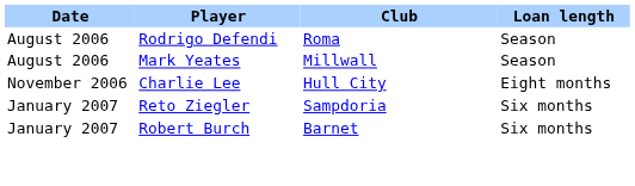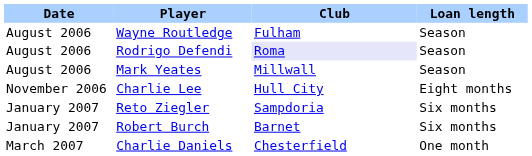 <table border="0" cellspacing="0" cellpadding="2">
 <tr bgcolor=AAD0FF>
 <th width=20%>Date</th>
 <th width=25%>Player</th>
 <th width=30%>Club</th>
 <th width=20%>Loan length</th>
 </tr>
 <tr>
 <td>August 2006</td>
+<td> <a href='#'>Wayne Routledge</a></td>
+<td> <a href='#'>Fulham</a></td>
+<td>Season</td>
+</tr>
+<tr>
+<td>August 2006</td>
 <td> <a href='#'>Rodrigo Defendi</a></td>
-<td> <a href='#'>Roma</a></td>
+<td style="background: lavender;"> <a href='#'>Roma</a></td>
 <td>Season</td>
 </tr>
 <tr>
 <td>August 2006</td>
 <td> <a href='#'>Mark Yeates</a></td>
 <td> <a href='#'>Millwall</a></td>
 <td>Season</td>
 </tr>
 <tr>
 <td>November 2006</td>
 <td> <a href='#'>Charlie Lee</a></td>
 <td> <a href='#'>Hull City</a></td>
 <td>Eight months</td>
 </tr>
 <tr>
 <td>January 2007</td>
 <td> <a href='#'>Reto Ziegler</a></td>
 <td> <a href='#'>Sampdoria</a></td>
 <td>Six months</td>
 </tr>
 <tr>
 <td>January 2007</td>
 <td> <a href='#'>Robert Burch</a></td>
 <td> <a href='#'>Barnet</a></td>
 <td>Six months</td>
 </tr>
+<tr>
+<td>March 2007</td>
+<td> <a href='#'>Charlie Daniels</a></td>
+<td> <a href='#'>Chesterfield</a></td>
+<td>One month</td>
+</tr>
 </table>
